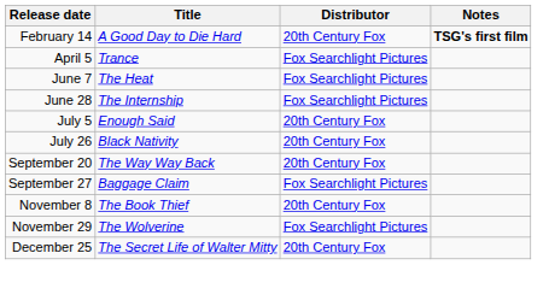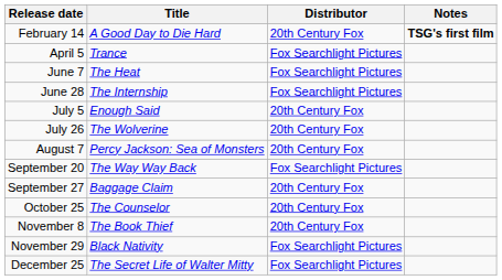 <table class="wikitable sortable">
 <tr>
 <th>Release date</th>
 <th>Title</th>
 <th>Distributor</th>
 <th>Notes</th>
 </tr>
 <tr>
 <td align="right">February 14</td>
 <td><em><a href='#'>A Good Day to Die Hard</a></em></td>
 <td><a href='#'>20th Century Fox</a></td>
 <td><strong>TSG's first film</strong></td>
 </tr>
 <tr>
 <td align="right">April 5</td>
 <td><em><a href='#'>Trance</a></em></td>
 <td><a href='#'>Fox Searchlight Pictures</a></td>
 <td></td>
 </tr>
 <tr>
 <td align="right">June 7</td>
 <td><em><a href='#'>The Heat</a></em></td>
 <td><a href='#'>Fox Searchlight Pictures</a></td>
 <td></td>
 </tr>
 <tr>
 <td align="right">June 28</td>
 <td><em><a href='#'>The Internship</a></em></td>
 <td><a href='#'>Fox Searchlight Pictures</a></td>
 <td></td>
 </tr>
 <tr>
 <td align="right">July 5</td>
 <td><em><a href='#'>Enough Said</a></em></td>
 <td><a href='#'>20th Century Fox</a></td>
 <td></td>
 </tr>
 <tr>
 <td align="right">July 26</td>
-<td><em><a href='#'>Black Nativity</a></em></td>
+<td><em><a href='#'>The Wolverine</a></em></td>
+<td><a href='#'>20th Century Fox</a></td>
+<td></td>
+</tr>
+<tr>
+<td align="right">August 7</td>
+<td><em><a href='#'>Percy Jackson: Sea of Monsters</a></em></td>
 <td><a href='#'>20th Century Fox</a></td>
 <td></td>
 </tr>
 <tr>
 <td align="right">September 20</td>
 <td><em><a href='#'>The Way Way Back</a></em></td>
-<td><a href='#'>20th Century Fox</a></td>
+<td><a href='#'>Fox Searchlight Pictures</a></td>
 <td></td>
 </tr>
 <tr>
 <td align="right">September 27</td>
 <td><em><a href='#'>Baggage Claim</a></em></td>
-<td><a href='#'>Fox Searchlight Pictures</a></td>
+<td><a href='#'>20th Century Fox</a></td>
+<td></td>
+</tr>
+<tr>
+<td align="right">October 25</td>
+<td><em><a href='#'>The Counselor</a></em></td>
+<td><a href='#'>20th Century Fox</a></td>
 <td></td>
 </tr>
 <tr>
 <td align="right">November 8</td>
 <td><em><a href='#'>The Book Thief</a></em></td>
 <td><a href='#'>20th Century Fox</a></td>
 <td></td>
 </tr>
 <tr>
 <td align="right">November 29</td>
-<td><em><a href='#'>The Wolverine</a></em></td>
+<td><em><a href='#'>Black Nativity</a></em></td>
 <td><a href='#'>Fox Searchlight Pictures</a></td>
 <td></td>
 </tr>
 <tr>
 <td align="right">December 25</td>
 <td><em><a href='#'>The Secret Life of Walter Mitty</a></em></td>
-<td><a href='#'>20th Century Fox</a></td>
+<td><a href='#'>Fox Searchlight Pictures</a></td>
 <td></td>
 </tr>
 </table>
